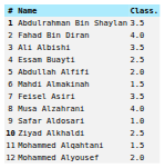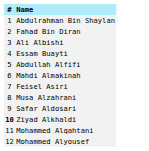 <table border=0 cellpadding=2 cellspacing=0  |- bgcolor=#F2F2F2 style="text-align:center; font-size:90%;">
 <tr bgcolor=#ADEBFD>
 <th>#</th>
 <th align=left>Name</th>
-<th align=left>Class.</th>
 </tr>
 <tr>
-<td><strong>1</strong></td>
+<td>1</td>
 <td align=left>Abdulrahman Bin Shaylan</td>
-<td align=left>3.5</td>
 </tr>
 <tr>
 <td>2</td>
 <td align=left>Fahad Bin Diran</td>
-<td align=left>4.0</td>
 </tr>
 <tr>
 <td>3</td>
 <td align=left>Ali Albishi</td>
-<td align=left>3.5</td>
 </tr>
 <tr>
 <td>4</td>
 <td align=left>Essam Buayti</td>
-<td align=left>2.5</td>
 </tr>
 <tr>
 <td>5</td>
 <td align=left>Abdullah Alfifi</td>
-<td align=left>2.0</td>
 </tr>
 <tr>
 <td>6</td>
 <td align=left>Mahdi Almakinah</td>
-<td align=left>1.5</td>
 </tr>
 <tr>
 <td>7</td>
 <td align=left>Feisel Asiri</td>
-<td align=left>3.5</td>
 </tr>
 <tr>
 <td>8</td>
 <td align=left>Musa Alzahrani</td>
-<td align=left>4.0</td>
 </tr>
 <tr>
 <td>9</td>
 <td align=left>Safar Aldosari</td>
-<td align=left>1.0</td>
 </tr>
 <tr>
 <td><strong>10</strong></td>
 <td align=left>Ziyad Alkhaldi</td>
-<td align=left>2.5</td>
 </tr>
 <tr>
 <td>11</td>
 <td align=left>Mohammed Alqahtani</td>
-<td align=left>1.5</td>
 </tr>
 <tr>
 <td>12</td>
 <td align=left>Mohammed Alyousef</td>
-<td align=left>2.0</td>
 </tr>
 </table>
